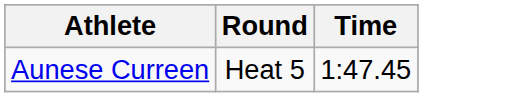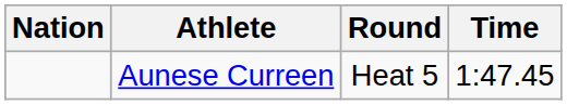 <table class="wikitable sortable" style="text-align:center">
 <tr>
+<th>Nation</th>
 <th>Athlete</th>
 <th>Round</th>
 <th>Time</th>
 </tr>
 <tr>
+<td align=left></td>
 <td align=left><a href='#'>Aunese Curreen</a></td>
 <td>Heat 5</td>
 <td>1:47.45</td>
 </tr>
 </table>
